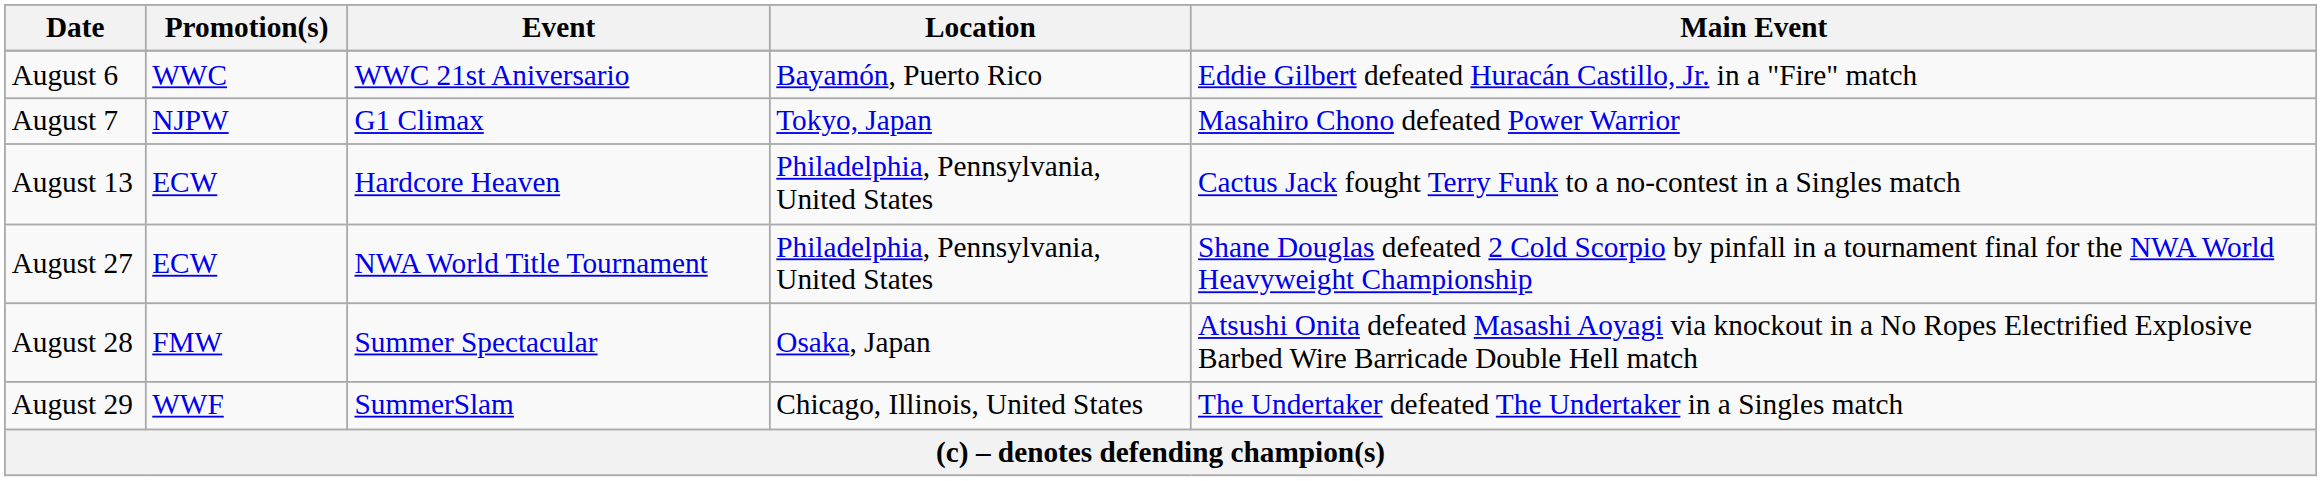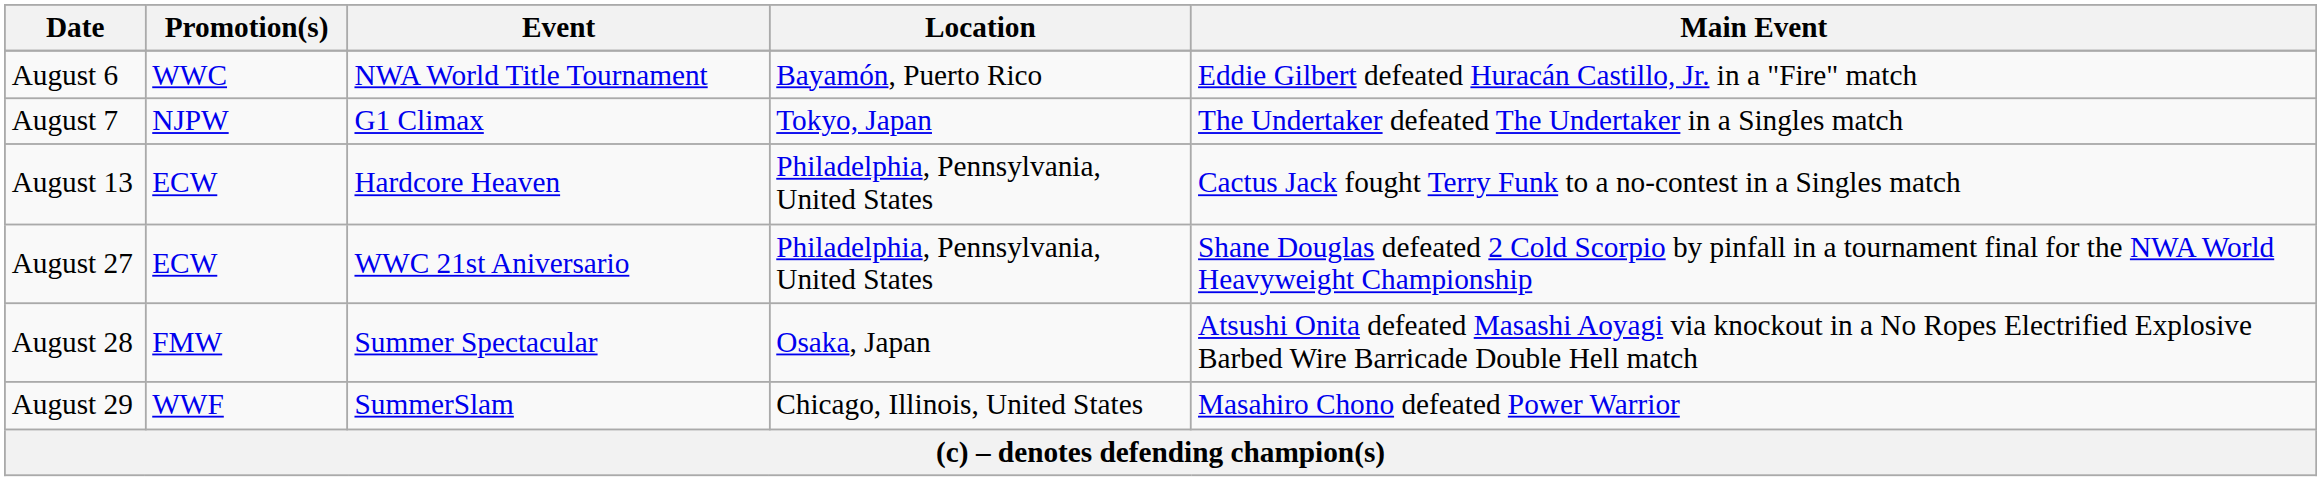 <table class="wikitable" style="width:100%;">
 <tr>
 <th width="5%">Date</th>
 <th width="5%">Promotion(s)</th>
 <th style="width:15%;">Event</th>
 <th style="width:15%;">Location</th>
 <th style="width:40%;">Main Event</th>
 </tr>
 <tr style="width:20%;" |Notes>
 </tr>
 <tr>
 <td>August 6</td>
 <td><a href='#'>WWC</a></td>
-<td><a href='#'>WWC 21st Aniversario</a></td>
+<td><a href='#'>NWA World Title Tournament</a></td>
 <td><a href='#'>Bayamón</a>, Puerto Rico</td>
 <td><a href='#'>Eddie Gilbert</a> defeated <a href='#'>Huracán Castillo, Jr.</a> in a "Fire" match</td>
 </tr>
 <tr>
 <td>August 7</td>
 <td><a href='#'>NJPW</a></td>
 <td><a href='#'>G1 Climax</a></td>
 <td><a href='#'>Tokyo, Japan</a></td>
-<td><a href='#'>Masahiro Chono</a> defeated <a href='#'>Power Warrior</a></td>
+<td><a href='#'>The Undertaker</a> defeated <a href='#'>The Undertaker</a> in a Singles match</td>
 </tr>
 <tr>
 <td>August 13</td>
 <td><a href='#'>ECW</a></td>
 <td><a href='#'>Hardcore Heaven</a></td>
 <td><a href='#'>Philadelphia</a>, Pennsylvania, United States</td>
 <td><a href='#'>Cactus Jack</a> fought <a href='#'>Terry Funk</a> to a no-contest in a Singles match</td>
 </tr>
 <tr>
 <td>August 27</td>
 <td><a href='#'>ECW</a></td>
-<td><a href='#'>NWA World Title Tournament</a></td>
+<td><a href='#'>WWC 21st Aniversario</a></td>
 <td><a href='#'>Philadelphia</a>, Pennsylvania, United States</td>
 <td><a href='#'>Shane Douglas</a> defeated <a href='#'>2 Cold Scorpio</a> by pinfall in a tournament final for the <a href='#'>NWA World Heavyweight Championship</a></td>
 </tr>
 <tr>
 <td>August 28</td>
 <td><a href='#'>FMW</a></td>
 <td><a href='#'>Summer Spectacular</a></td>
 <td><a href='#'>Osaka</a>, Japan</td>
 <td><a href='#'>Atsushi Onita</a> defeated <a href='#'>Masashi Aoyagi</a> via knockout in a No Ropes Electrified Explosive Barbed Wire Barricade Double Hell match</td>
 </tr>
 <tr>
 <td>August 29</td>
 <td><a href='#'>WWF</a></td>
 <td><a href='#'>SummerSlam</a></td>
 <td>Chicago, Illinois, United States</td>
-<td><a href='#'>The Undertaker</a> defeated <a href='#'>The Undertaker</a> in a Singles match</td>
+<td><a href='#'>Masahiro Chono</a> defeated <a href='#'>Power Warrior</a></td>
 </tr>
 <tr>
 <th colspan="6">(c) – denotes defending champion(s)</th>
 </tr>
 </table>
